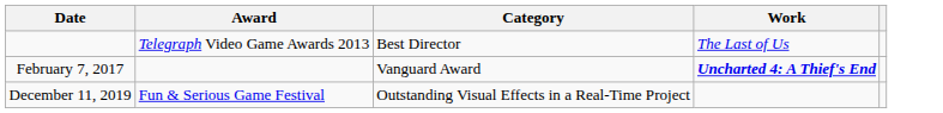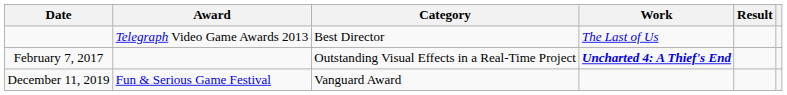 <table class="wikitable plainrowheaders sortable" style="font-size: 95%">
 <tr>
 <th scope="col">Date</th>
 <th scope="col">Award</th>
 <th scope="col">Category</th>
 <th scope="col">Work</th>
+<th scope="col">Result</th>
 <th scope="col" class="unsortable"></th>
 </tr>
 <tr>
 <td style="text-align:center;"></td>
 <td><em><a href='#'>Telegraph</a></em> Video Game Awards 2013</td>
 <td>Best Director</td>
 <td><em><a href='#'>The Last of Us</a></em></td>
+<td></td>
 <td style="text-align:center;"></td>
 </tr>
 <tr>
 <td style="text-align:center;">February 7, 2017</td>
 <td></td>
-<td>Vanguard Award</td>
+<td>Outstanding Visual Effects in a Real-Time Project</td>
 <td><strong><em><a href='#'>Uncharted 4: A Thief's End</a></em></strong></td>
+<td></td>
 <td style="text-align:center;"></td>
 </tr>
 <tr>
 <td style="text-align:center;">December 11, 2019</td>
 <td><a href='#'>Fun & Serious Game Festival</a></td>
-<td>Outstanding Visual Effects in a Real-Time Project</td>
+<td>Vanguard Award</td>
+<td></td>
 <td></td>
 <td style="text-align:center;"></td>
 </tr>
 </table>
